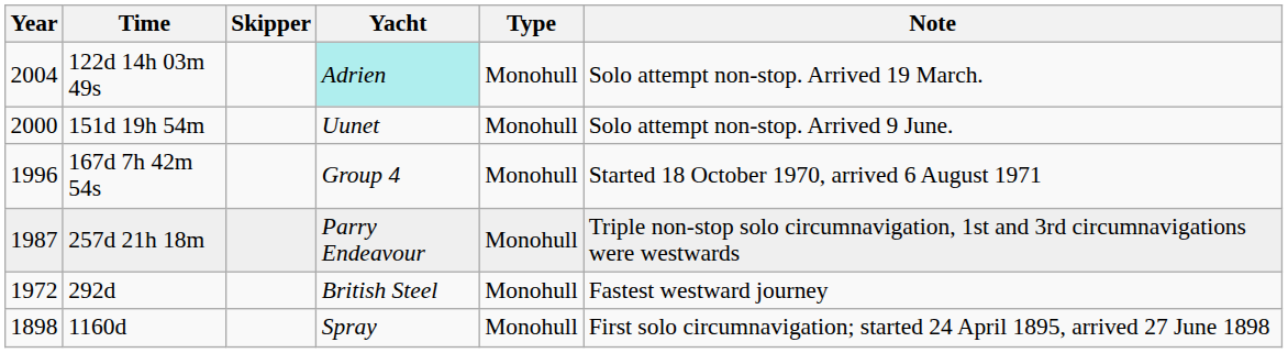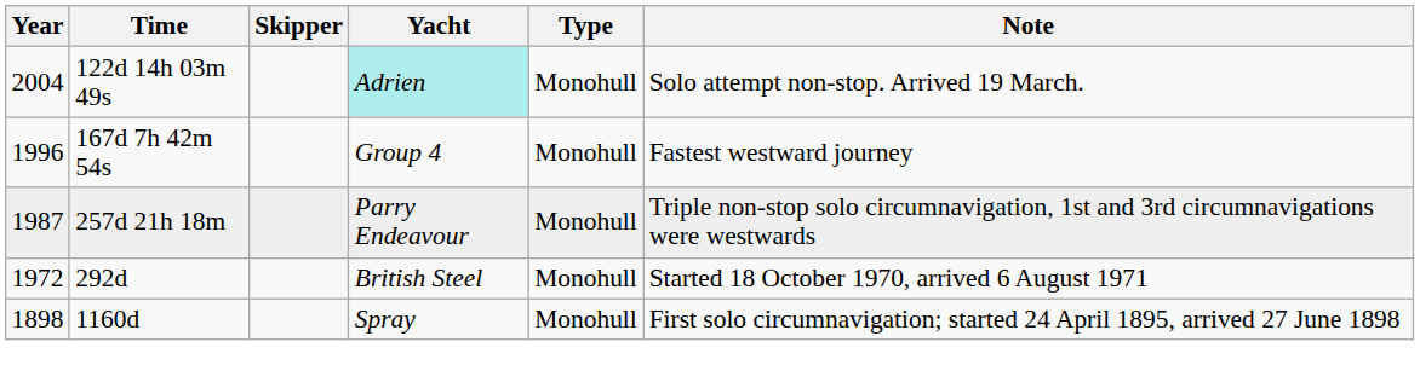 <table class="wikitable sortable">
 <tr>
 <th>Year</th>
 <th>Time</th>
 <th>Skipper</th>
 <th>Yacht</th>
 <th>Type</th>
 <th>Note</th>
 </tr>
 <tr>
 <td>2004</td>
 <td>122d 14h 03m 49s</td>
 <td></td>
 <td style="background: paleturquoise;"><em>Adrien</em></td>
 <td>Monohull</td>
 <td>Solo attempt non-stop. Arrived 19 March.</td>
 </tr>
 <tr>
-<td>2000</td>
-<td>151d 19h 54m</td>
-<td></td>
-<td><em>Uunet</em></td>
-<td>Monohull</td>
-<td>Solo attempt non-stop. Arrived 9 June.</td>
-</tr>
-<tr>
 <td>1996</td>
 <td>167d 7h 42m 54s</td>
 <td></td>
 <td><em>Group 4</em></td>
 <td>Monohull</td>
-<td>Started 18 October 1970, arrived 6 August 1971</td>
+<td>Fastest westward journey</td>
 </tr>
 <tr style="background:#EFEFEF">
 <td>1987</td>
 <td>257d 21h 18m</td>
 <td></td>
 <td><em>Parry Endeavour</em></td>
 <td>Monohull</td>
 <td>Triple non-stop solo circumnavigation, 1st and 3rd circumnavigations were westwards</td>
 </tr>
 <tr>
 <td>1972</td>
 <td>292d</td>
 <td></td>
 <td><em>British Steel</em></td>
 <td>Monohull</td>
-<td>Fastest westward journey</td>
+<td>Started 18 October 1970, arrived 6 August 1971</td>
 </tr>
 <tr>
 <td>1898</td>
 <td>1160d</td>
 <td></td>
 <td><em>Spray</em></td>
 <td>Monohull</td>
 <td>First solo circumnavigation; started 24 April 1895, arrived 27 June 1898</td>
 </tr>
 </table>
